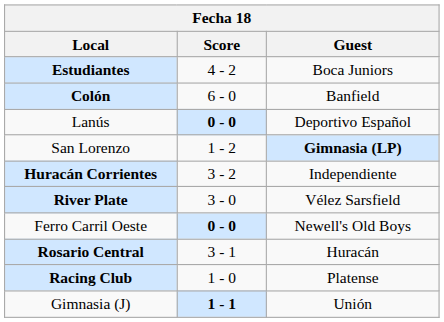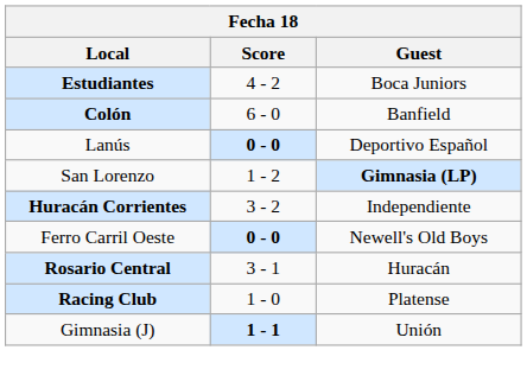 <table class="wikitable nowrap" style="font-size:88%; float:left; margin-right:1em;">
 <tr>
 <th colspan=3 align=center>Fecha 18</th>
 </tr>
 <tr>
 <th width="150">Local</th>
 <th width="75">Score</th>
 <th width="150">Guest</th>
 </tr>
 <tr align=center>
 <td bgcolor=#D0E7FF><strong>Estudiantes</strong></td>
 <td>4 - 2</td>
 <td>Boca Juniors</td>
 </tr>
 <tr align=center>
 <td bgcolor=#D0E7FF><strong>Colón</strong></td>
 <td>6 - 0</td>
 <td>Banfield</td>
 </tr>
 <tr align=center>
 <td>Lanús</td>
 <td bgcolor=#D0E7FF><strong>0 - 0</strong></td>
 <td>Deportivo Español</td>
 </tr>
 <tr align=center>
 <td>San Lorenzo</td>
 <td>1 - 2</td>
 <td bgcolor=#D0E7FF><strong>Gimnasia (LP)</strong></td>
 </tr>
 <tr align=center>
 <td bgcolor=#D0E7FF><strong>Huracán Corrientes</strong></td>
 <td>3 - 2</td>
 <td>Independiente</td>
 </tr>
 <tr align=center>
-<td bgcolor=#D0E7FF><strong>River Plate</strong></td>
-<td>3 - 0</td>
-<td>Vélez Sarsfield</td>
-</tr>
-<tr align=center>
 <td>Ferro Carril Oeste</td>
 <td bgcolor=#D0E7FF><strong>0 - 0</strong></td>
 <td>Newell's Old Boys</td>
 </tr>
 <tr align=center>
 <td bgcolor=#D0E7FF><strong>Rosario Central</strong></td>
 <td>3 - 1</td>
 <td>Huracán</td>
 </tr>
 <tr align=center>
 <td bgcolor=#D0E7FF><strong>Racing Club</strong></td>
 <td>1 - 0</td>
 <td>Platense</td>
 </tr>
 <tr align=center>
 <td>Gimnasia (J)</td>
 <td bgcolor=#D0E7FF><strong>1 - 1</strong></td>
 <td>Unión</td>
 </tr>
 </table>
